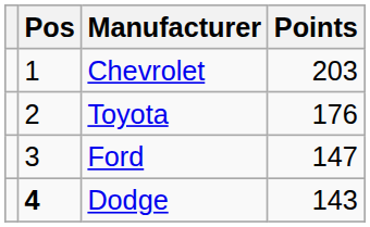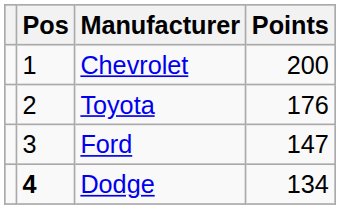 <table class="wikitable" style="font-size: 95%;">
 <tr>
 <th></th>
 <th>Pos</th>
 <th>Manufacturer</th>
 <th>Points</th>
 </tr>
 <tr>
 <td align="left"></td>
 <td>1</td>
 <td><a href='#'>Chevrolet</a></td>
-<td style="text-align:right;">203</td>
+<td style="text-align:right;">200</td>
 </tr>
 <tr>
 <td align="left"></td>
 <td>2</td>
 <td><a href='#'>Toyota</a></td>
 <td style="text-align:right;">176</td>
 </tr>
 <tr>
 <td align="left"></td>
 <td>3</td>
 <td><a href='#'>Ford</a></td>
 <td style="text-align:right;">147</td>
 </tr>
 <tr>
 <td align="left"></td>
 <td><strong>4</strong></td>
 <td><a href='#'>Dodge</a></td>
-<td style="text-align:right;">143</td>
+<td style="text-align:right;">134</td>
 </tr>
 </table>
